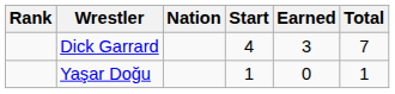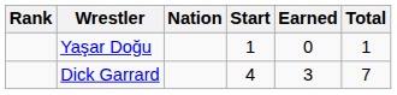 <table class="wikitable sortable" style="text-align:center;">
 <tr>
 <th>Rank</th>
 <th>Wrestler</th>
 <th>Nation</th>
 <th>Start</th>
 <th>Earned</th>
 <th>Total</th>
 </tr>
 <tr>
 <td></td>
+<td align=left><a href='#'>Yaşar Doğu</a></td>
+<td align=left></td>
+<td>1</td>
+<td>0</td>
+<td>1</td>
+</tr>
+<tr>
+<td></td>
 <td align=left><a href='#'>Dick Garrard</a></td>
 <td align=left></td>
 <td>4</td>
 <td>3</td>
 <td>7</td>
 </tr>
-<tr>
-<td></td>
-<td align=left><a href='#'>Yaşar Doğu</a></td>
-<td align=left></td>
-<td>1</td>
-<td>0</td>
-<td>1</td>
-</tr>
 </table>
